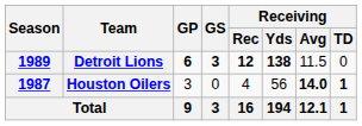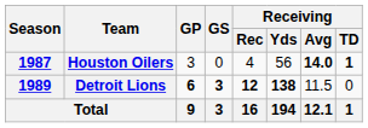 <table class="wikitable" style="text-align: center;">
 <tr>
 <th rowspan="2">Season</th>
 <th rowspan="2">Team</th>
 <th rowspan="2">GP</th>
 <th rowspan="2">GS</th>
 <th colspan="4">Receiving</th>
 </tr>
 <tr>
 <th>Rec</th>
 <th>Yds</th>
 <th>Avg</th>
 <th>TD</th>
 </tr>
 <tr>
+<th><a href='#'>1987</a></th>
+<th><a href='#'>Houston Oilers</a></th>
+<td>3</td>
+<td>0</td>
+<td>4</td>
+<td>56</td>
+<td><strong>14.0</strong></td>
+<td><strong>1</strong></td>
+</tr>
+<tr>
 <th><a href='#'>1989</a></th>
 <th><a href='#'>Detroit Lions</a></th>
 <td><strong>6</strong></td>
 <td><strong>3</strong></td>
 <td><strong>12</strong></td>
 <td><strong>138</strong></td>
 <td>11.5</td>
 <td>0</td>
-</tr>
-<tr>
-<th><a href='#'>1987</a></th>
-<th><a href='#'>Houston Oilers</a></th>
-<td>3</td>
-<td>0</td>
-<td>4</td>
-<td>56</td>
-<td><strong>14.0</strong></td>
-<td><strong>1</strong></td>
 </tr>
 <tr>
 <th colspan="2">Total</th>
 <th>9</th>
 <th>3</th>
 <th>16</th>
 <th>194</th>
 <th>12.1</th>
 <th>1</th>
 </tr>
 </table>
